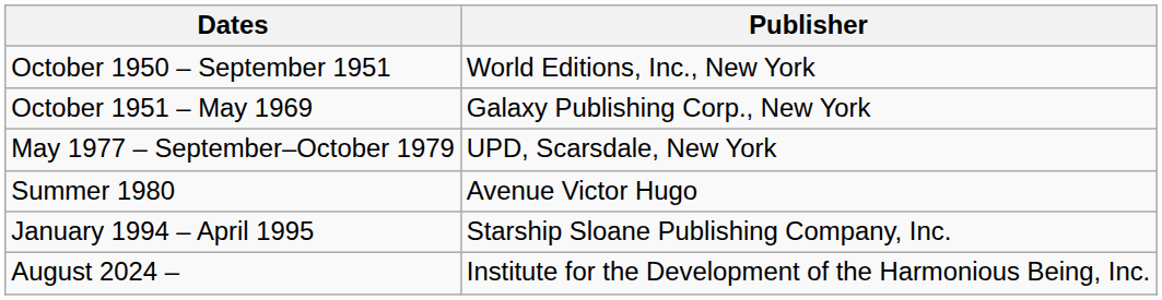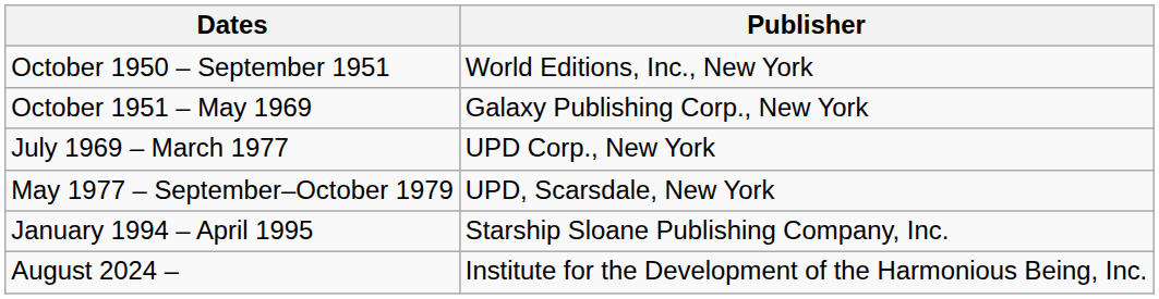 <table class="wikitable">
 <tr>
 <th>Dates</th>
 <th>Publisher</th>
 </tr>
 <tr>
 <td>October 1950 – September 1951</td>
 <td>World Editions, Inc., New York</td>
 </tr>
 <tr>
 <td>October 1951 – May 1969</td>
 <td>Galaxy Publishing Corp., New York</td>
 </tr>
 <tr>
+<td>July 1969 – March 1977</td>
+<td>UPD Corp., New York</td>
+</tr>
+<tr>
 <td>May 1977 – September–October 1979</td>
 <td>UPD, Scarsdale, New York</td>
-</tr>
-<tr>
-<td>Summer 1980</td>
-<td>Avenue Victor Hugo</td>
 </tr>
 <tr>
 <td>January 1994 – April 1995</td>
 <td>Starship Sloane Publishing Company, Inc.</td>
 </tr>
 <tr>
 <td>August 2024 –</td>
 <td>Institute for the Development of the Harmonious Being, Inc.</td>
 </tr>
 </table>
